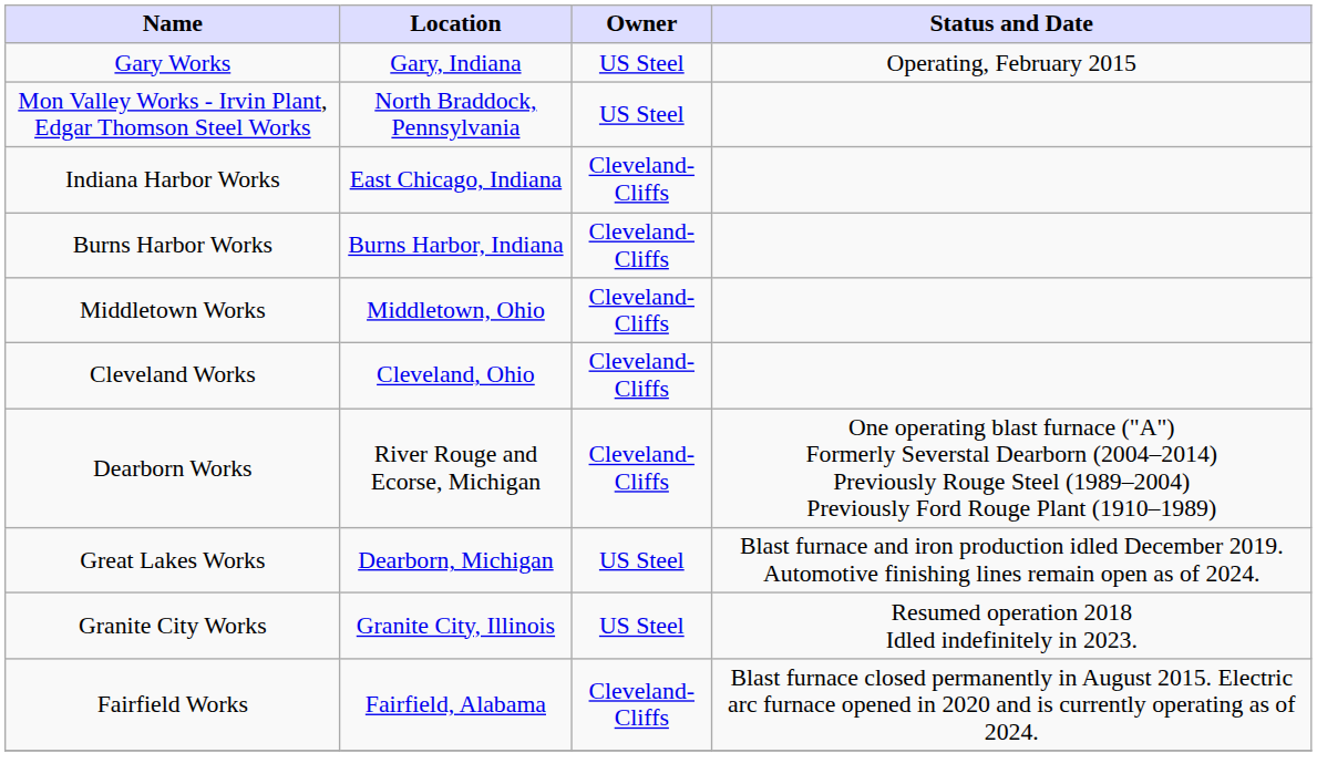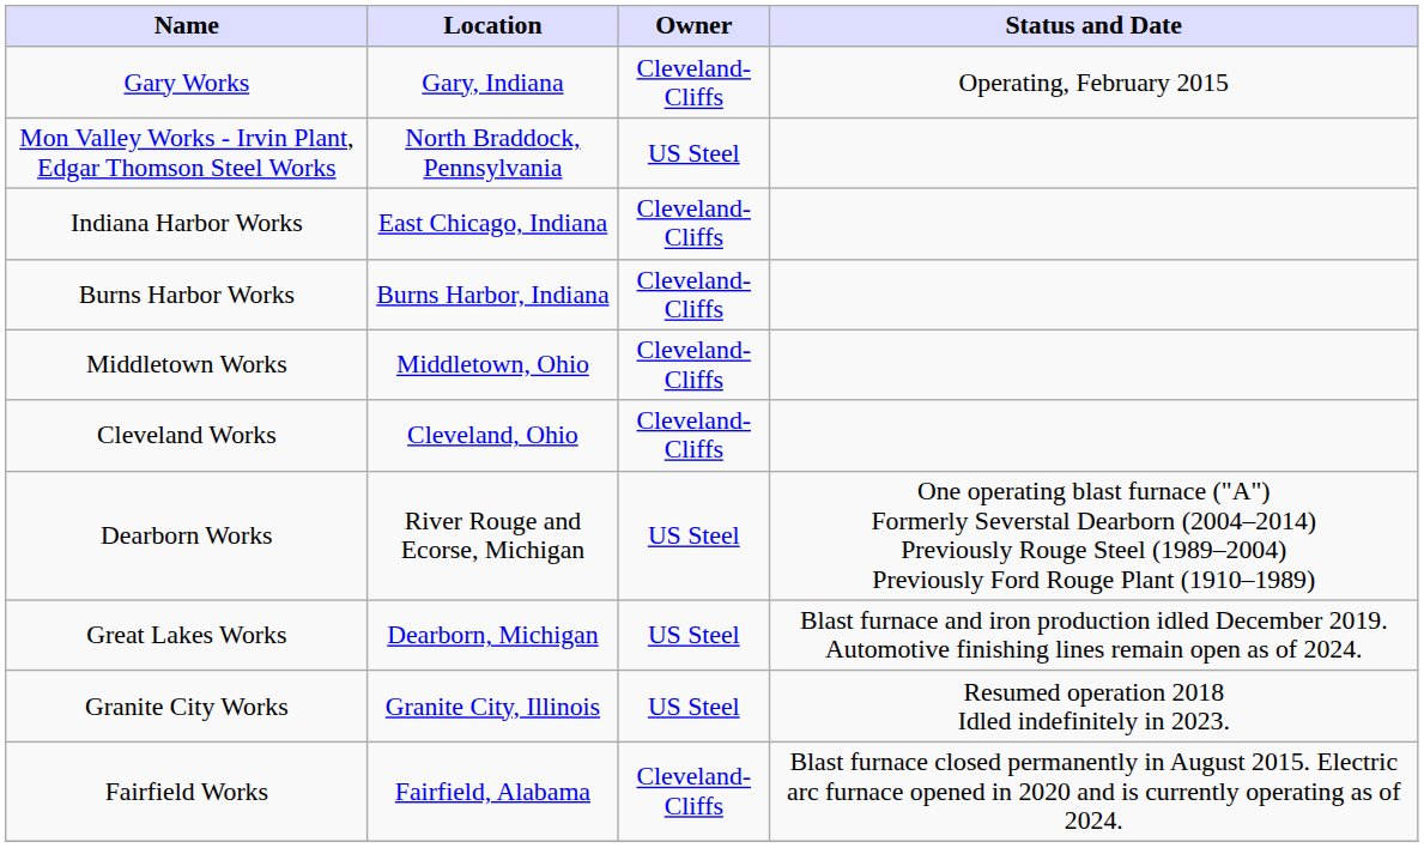 <table class="wikitable sortable sortable">
 <tr>
 <th style="background:#DDDDFF;">Name</th>
 <th style="background:#DDDDFF;">Location</th>
 <th style="background:#DDDDFF;">Owner</th>
 <th style="background:#DDDDFF;">Status and Date</th>
 </tr>
 <tr>
 <td align=center><a href='#'>Gary Works</a></td>
 <td align=center><a href='#'>Gary, Indiana</a></td>
-<td align=center><a href='#'>US Steel</a></td>
+<td align=center><a href='#'>Cleveland-Cliffs</a></td>
 <td align=center>Operating, February 2015</td>
 </tr>
 <tr>
 <td align=center><a href='#'>Mon Valley Works - Irvin Plant</a>, <a href='#'>Edgar Thomson Steel Works</a></td>
 <td align=center><a href='#'>North Braddock, Pennsylvania</a></td>
 <td align=center><a href='#'>US Steel</a></td>
 <td align=center></td>
 </tr>
 <tr>
 <td align=center>Indiana Harbor Works</td>
 <td align=center><a href='#'>East Chicago, Indiana</a></td>
 <td align=center><a href='#'>Cleveland-Cliffs</a></td>
 <td align=center></td>
 </tr>
 <tr>
 <td align=center>Burns Harbor Works</td>
 <td align=center><a href='#'>Burns Harbor, Indiana</a></td>
 <td align=center><a href='#'>Cleveland-Cliffs</a></td>
 <td align=center></td>
 </tr>
 <tr>
 <td align=center>Middletown Works</td>
 <td align=center><a href='#'>Middletown, Ohio</a></td>
 <td align=center><a href='#'>Cleveland-Cliffs</a></td>
 <td align=center></td>
 </tr>
 <tr>
 <td align=center>Cleveland Works</td>
 <td align=center><a href='#'>Cleveland, Ohio</a></td>
 <td align=center><a href='#'>Cleveland-Cliffs</a></td>
 <td align=center></td>
 </tr>
 <tr>
 <td align=center>Dearborn Works</td>
 <td align=center>River Rouge and Ecorse, Michigan</td>
-<td align=center><a href='#'>Cleveland-Cliffs</a></td>
+<td align=center><a href='#'>US Steel</a></td>
 <td align=center>One operating blast furnace ("A")<br>Formerly Severstal Dearborn (2004–2014)<br>Previously Rouge Steel (1989–2004)<br>Previously Ford Rouge Plant (1910–1989)</td>
 </tr>
 <tr>
 <td align=center>Great Lakes Works</td>
 <td align=center><a href='#'>Dearborn, Michigan</a></td>
 <td align=center><a href='#'>US Steel</a></td>
 <td align=center>Blast furnace and iron production idled December 2019. Automotive finishing lines remain open as of 2024.</td>
 </tr>
 <tr>
 <td align=center>Granite City Works</td>
 <td align=center><a href='#'>Granite City, Illinois</a></td>
 <td align=center><a href='#'>US Steel</a></td>
 <td align=center>Resumed operation 2018 <br>Idled indefinitely in 2023.</td>
 </tr>
 <tr>
 <td align=center>Fairfield Works</td>
 <td align=center><a href='#'>Fairfield, Alabama</a></td>
 <td align=center><a href='#'>Cleveland-Cliffs</a></td>
 <td align=center>Blast furnace closed permanently in August 2015. Electric arc furnace opened in 2020 and is currently operating as of 2024.</td>
 </tr>
 <tr>
 </tr>
 </table>
